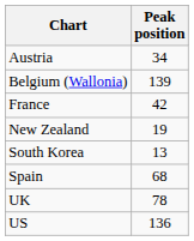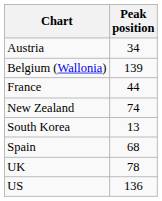 <table class="wikitable sortable">
 <tr>
 <th>Chart</th>
 <th>Peak<br>position</th>
 </tr>
 <tr>
 <td>Austria</td>
 <td align="center">34</td>
 </tr>
 <tr>
 <td>Belgium (<a href='#'>Wallonia</a>)</td>
 <td align="center">139</td>
 </tr>
 <tr>
 <td>France</td>
-<td align="center">42</td>
+<td align="center">44</td>
 </tr>
 <tr>
 <td>New Zealand</td>
-<td align="center">19</td>
+<td align="center">74</td>
 </tr>
 <tr>
 <td>South Korea</td>
 <td align="center">13</td>
 </tr>
 <tr>
 <td>Spain</td>
 <td align="center">68</td>
 </tr>
 <tr>
 <td>UK</td>
 <td align="center">78</td>
 </tr>
 <tr>
 <td>US</td>
 <td align="center">136</td>
 </tr>
 </table>
